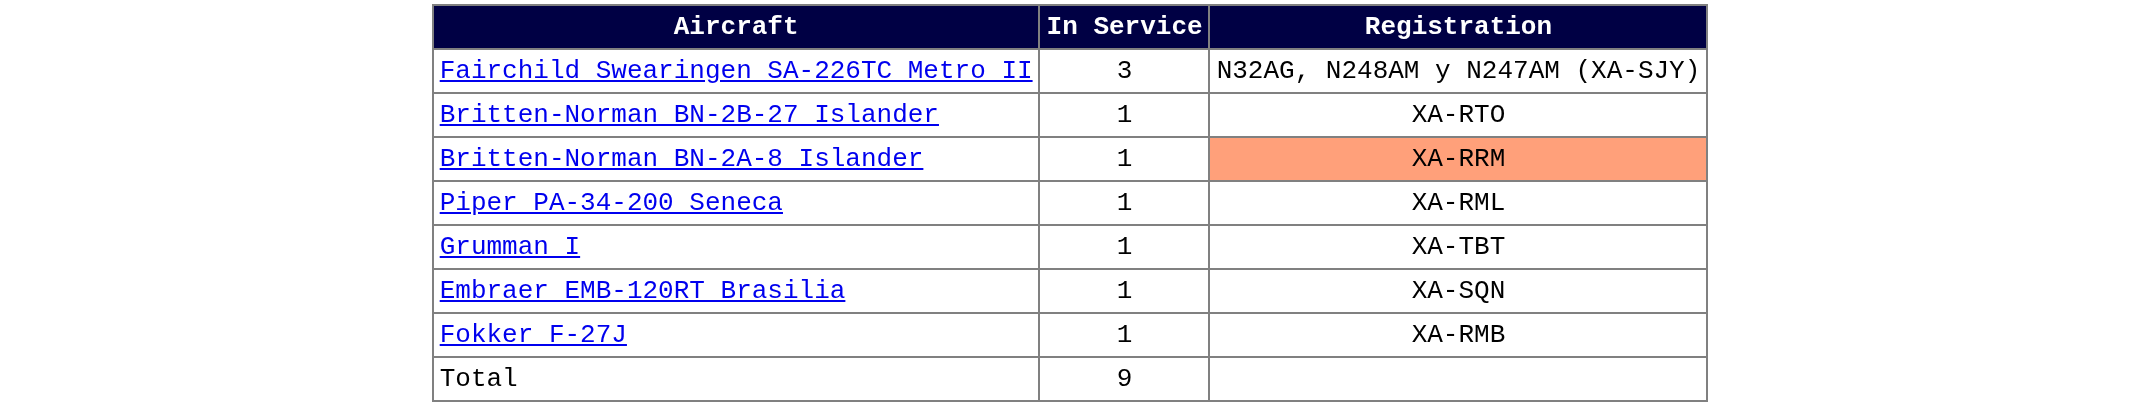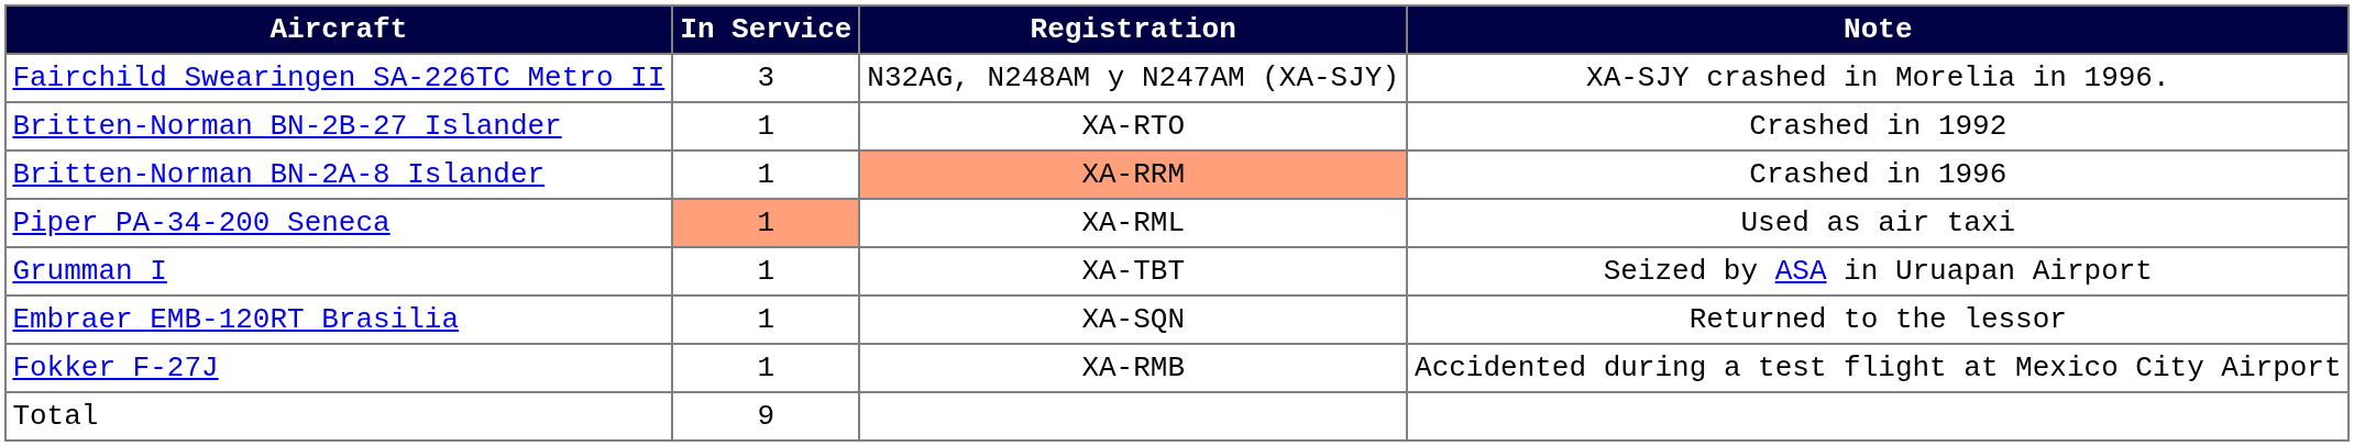 <table class="toccolours" border="1" cellpadding="3" style="border-collapse:collapse;margin:1em auto;">
 <tr style="background:#000044; color:white;">
 <th>Aircraft</th>
 <th>In Service</th>
 <th>Registration</th>
+<th>Note</th>
 </tr>
 <tr>
 <td><a href='#'>Fairchild Swearingen SA-226TC Metro II</a></td>
 <td align="center">3</td>
 <td align=center>N32AG, N248AM y N247AM (XA-SJY)</td>
+<td align=center>XA-SJY crashed in Morelia in 1996.</td>
 </tr>
 <tr>
 <td><a href='#'>Britten-Norman BN-2B-27 Islander</a></td>
 <td align=center>1</td>
 <td align=center>XA-RTO</td>
+<td align=center>Crashed in 1992</td>
 </tr>
 <tr>
 <td><a href='#'>Britten-Norman BN-2A-8 Islander</a></td>
 <td align="center">1</td>
 <td align=center style="background: lightsalmon;">XA-RRM</td>
+<td align=center>Crashed in 1996</td>
 </tr>
 <tr>
 <td><a href='#'>Piper PA-34-200 Seneca</a></td>
-<td align=center>1</td>
+<td align=center style="background: lightsalmon;">1</td>
 <td align=center>XA-RML</td>
+<td align=center>Used as air taxi</td>
 </tr>
 <tr>
 <td><a href='#'>Grumman I</a></td>
 <td align=center>1</td>
 <td align=center>XA-TBT</td>
+<td align=center>Seized by <a href='#'>ASA</a> in Uruapan Airport</td>
 </tr>
 <tr>
 <td><a href='#'>Embraer EMB-120RT Brasilia</a></td>
 <td align=center>1</td>
 <td align=center>XA-SQN</td>
+<td align=center>Returned to the lessor</td>
 </tr>
 <tr>
 <td><a href='#'>Fokker F-27J</a></td>
 <td align=center>1</td>
 <td align=center>XA-RMB</td>
+<td align=center>Accidented during a test flight at Mexico City Airport</td>
 </tr>
 <tr>
 <td>Total</td>
 <td align="center">9</td>
 <td align="center"></td>
+<td align="center"></td>
 </tr>
 </table>
